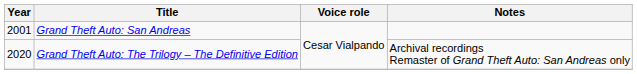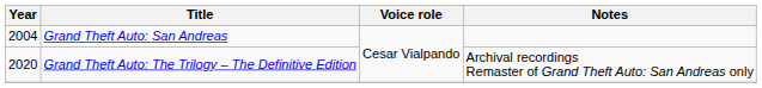 <table class="wikitable sortable">
 <tr>
 <th>Year</th>
 <th>Title</th>
 <th>Voice role</th>
 <th>Notes</th>
 </tr>
 <tr>
-<td>2001</td>
+<td>2004</td>
 <td><em><a href='#'>Grand Theft Auto: San Andreas</a></em></td>
 <td rowspan="2">Cesar Vialpando</td>
 <td></td>
 </tr>
 <tr>
 <td>2020</td>
 <td><em><a href='#'>Grand Theft Auto: The Trilogy – The Definitive Edition</a></em></td>
 <td>Archival recordings<br>Remaster of <em>Grand Theft Auto: San Andreas</em> only</td>
 </tr>
 <tr>
 </tr>
 </table>
